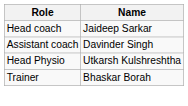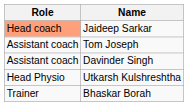 <table class="wikitable sortable">
 <tr>
 <th>Role</th>
 <th>Name</th>
 </tr>
 <tr>
-<td>Head coach</td>
+<td style="background: lightsalmon;">Head coach</td>
 <td> Jaideep Sarkar</td>
+</tr>
+<tr>
+<td>Assistant coach</td>
+<td> Tom Joseph</td>
 </tr>
 <tr>
 <td>Assistant coach</td>
 <td> Davinder Singh</td>
 </tr>
 <tr>
 <td>Head Physio</td>
 <td> Utkarsh Kulshreshtha</td>
 </tr>
 <tr>
 <td>Trainer</td>
 <td> Bhaskar Borah</td>
 </tr>
 </table>
